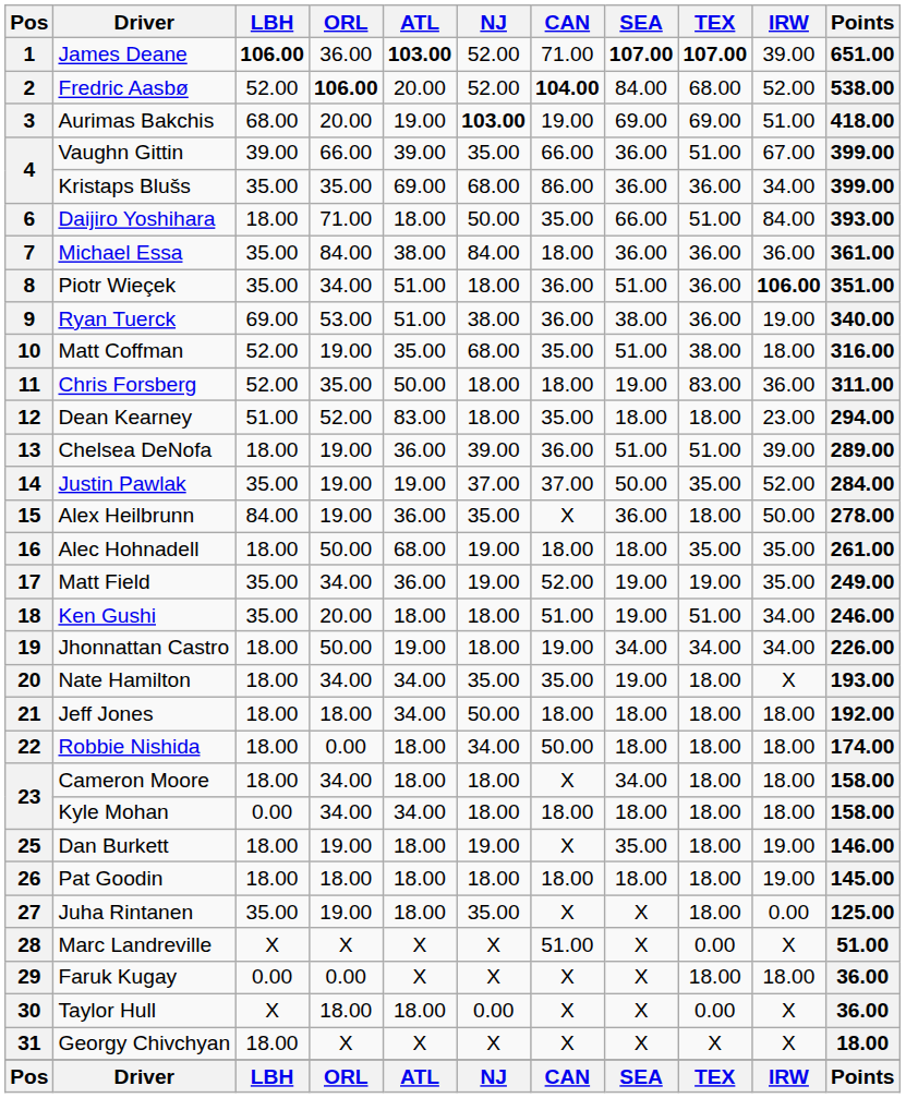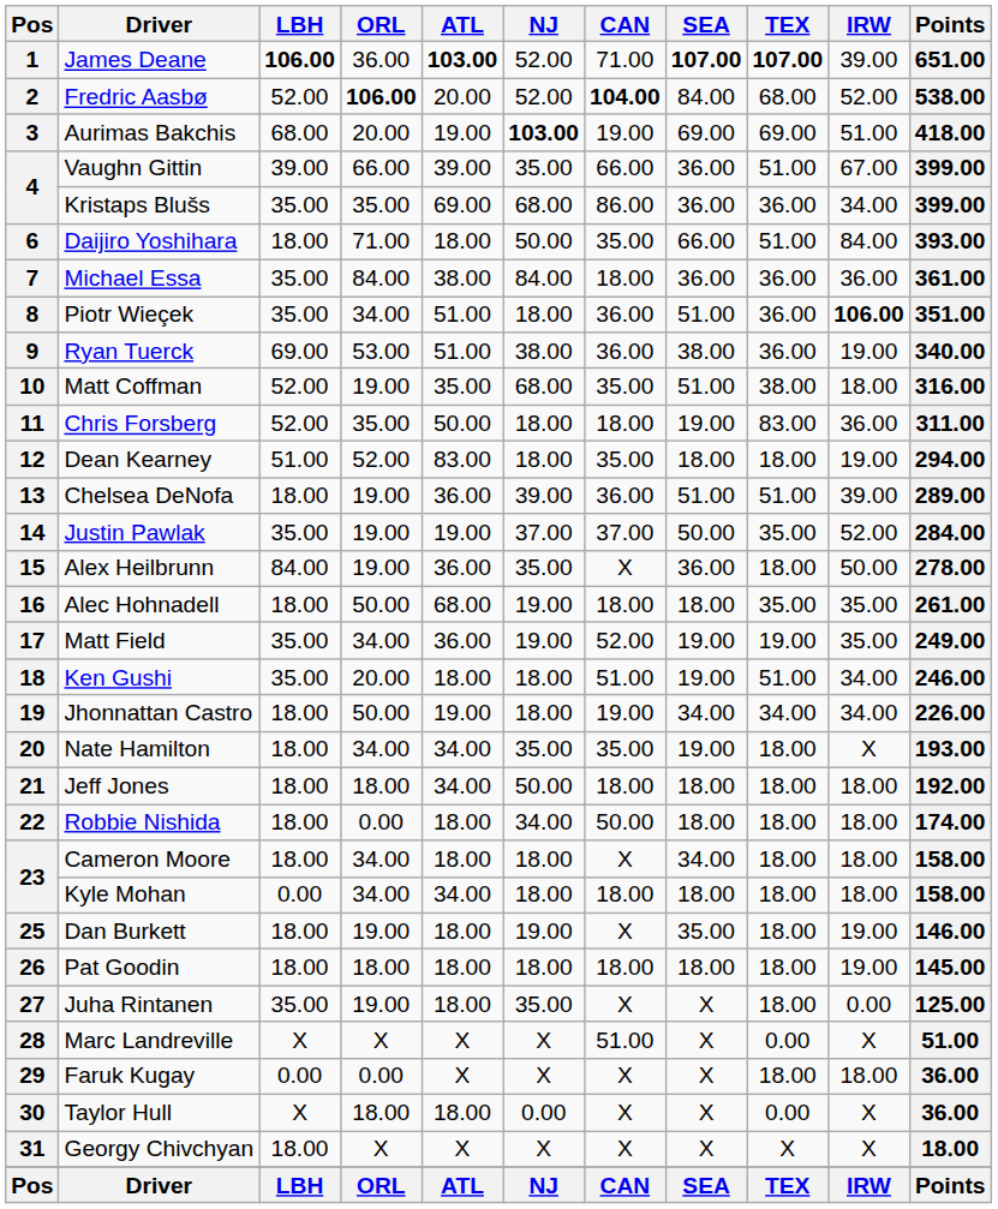 <table class="wikitable" style="font-size:85%; text-align:center">
 <tr style="background:#f9f9f9" valign="top">
 <th valign="middle">Pos</th>
 <th valign="middle">Driver</th>
 <th><a href='#'>LBH</a></th>
 <th><a href='#'>ORL</a></th>
 <th><a href='#'>ATL</a></th>
 <th><a href='#'>NJ</a></th>
 <th><a href='#'>CAN</a></th>
 <th><a href='#'>SEA</a></th>
 <th><a href='#'>TEX</a></th>
 <th><a href='#'>IRW</a></th>
 <th valign="middle">Points</th>
 </tr>
 <tr>
 <th>1</th>
 <td align="left"> <a href='#'>James Deane</a></td>
 <td><strong>106.00</strong></td>
 <td>36.00</td>
 <td><strong>103.00</strong></td>
 <td>52.00</td>
 <td>71.00</td>
 <td><strong>107.00</strong></td>
 <td><strong>107.00</strong></td>
 <td>39.00</td>
 <th align="right"><strong>651.00</strong></th>
 </tr>
 <tr>
 <th>2</th>
 <td align="left"> <a href='#'>Fredric Aasbø</a></td>
 <td>52.00</td>
 <td><strong>106.00</strong></td>
 <td>20.00</td>
 <td>52.00</td>
 <td><strong>104.00</strong></td>
 <td>84.00</td>
 <td>68.00</td>
 <td>52.00</td>
 <th align="right"><strong>538.00</strong></th>
 </tr>
 <tr>
 <th>3</th>
 <td align="left"> Aurimas Bakchis</td>
 <td>68.00</td>
 <td>20.00</td>
 <td>19.00</td>
 <td><strong>103.00</strong></td>
 <td>19.00</td>
 <td>69.00</td>
 <td>69.00</td>
 <td>51.00</td>
 <th align="right"><strong>418.00</strong></th>
 </tr>
 <tr>
 <th rowspan=2>4</th>
 <td align="left"> Vaughn Gittin</td>
 <td>39.00</td>
 <td>66.00</td>
 <td>39.00</td>
 <td>35.00</td>
 <td>66.00</td>
 <td>36.00</td>
 <td>51.00</td>
 <td>67.00</td>
 <th align="right"><strong>399.00</strong></th>
 </tr>
 <tr>
 <td align="left"> Kristaps Blušs</td>
 <td>35.00</td>
 <td>35.00</td>
 <td>69.00</td>
 <td>68.00</td>
 <td>86.00</td>
 <td>36.00</td>
 <td>36.00</td>
 <td>34.00</td>
 <th align="right"><strong>399.00</strong></th>
 </tr>
 <tr>
 <th>6</th>
 <td align="left"> <a href='#'>Daijiro Yoshihara</a></td>
 <td>18.00</td>
 <td>71.00</td>
 <td>18.00</td>
 <td>50.00</td>
 <td>35.00</td>
 <td>66.00</td>
 <td>51.00</td>
 <td>84.00</td>
 <th align="right"><strong>393.00</strong></th>
 </tr>
 <tr>
 <th>7</th>
 <td align="left"> <a href='#'>Michael Essa</a></td>
 <td>35.00</td>
 <td>84.00</td>
 <td>38.00</td>
 <td>84.00</td>
 <td>18.00</td>
 <td>36.00</td>
 <td>36.00</td>
 <td>36.00</td>
 <th align="right"><strong>361.00</strong></th>
 </tr>
 <tr>
 <th>8</th>
 <td align="left"> Piotr Wieçek</td>
 <td>35.00</td>
 <td>34.00</td>
 <td>51.00</td>
 <td>18.00</td>
 <td>36.00</td>
 <td>51.00</td>
 <td>36.00</td>
 <td><strong>106.00</strong></td>
 <th align="right"><strong>351.00</strong></th>
 </tr>
 <tr>
 <th>9</th>
 <td align="left"> <a href='#'>Ryan Tuerck</a></td>
 <td>69.00</td>
 <td>53.00</td>
 <td>51.00</td>
 <td>38.00</td>
 <td>36.00</td>
 <td>38.00</td>
 <td>36.00</td>
 <td>19.00</td>
 <th align="right"><strong>340.00</strong></th>
 </tr>
 <tr>
 <th>10</th>
 <td align="left"> Matt Coffman</td>
 <td>52.00</td>
 <td>19.00</td>
 <td>35.00</td>
 <td>68.00</td>
 <td>35.00</td>
 <td>51.00</td>
 <td>38.00</td>
 <td>18.00</td>
 <th align="right"><strong>316.00</strong></th>
 </tr>
 <tr>
 <th>11</th>
 <td align="left"> <a href='#'>Chris Forsberg</a></td>
 <td>52.00</td>
 <td>35.00</td>
 <td>50.00</td>
 <td>18.00</td>
 <td>18.00</td>
 <td>19.00</td>
 <td>83.00</td>
 <td>36.00</td>
 <th align="right"><strong>311.00</strong></th>
 </tr>
 <tr>
 <th>12</th>
 <td align="left"> Dean Kearney</td>
 <td>51.00</td>
 <td>52.00</td>
 <td>83.00</td>
 <td>18.00</td>
 <td>35.00</td>
 <td>18.00</td>
 <td>18.00</td>
-<td>23.00</td>
+<td>19.00</td>
 <th align="right"><strong>294.00</strong></th>
 </tr>
 <tr>
 <th>13</th>
 <td align="left"> Chelsea DeNofa</td>
 <td>18.00</td>
 <td>19.00</td>
 <td>36.00</td>
 <td>39.00</td>
 <td>36.00</td>
 <td>51.00</td>
 <td>51.00</td>
 <td>39.00</td>
 <th align="right"><strong>289.00</strong></th>
 </tr>
 <tr>
 <th>14</th>
 <td align="left"> <a href='#'>Justin Pawlak</a></td>
 <td>35.00</td>
 <td>19.00</td>
 <td>19.00</td>
 <td>37.00</td>
 <td>37.00</td>
 <td>50.00</td>
 <td>35.00</td>
 <td>52.00</td>
 <th align="right"><strong>284.00</strong></th>
 </tr>
 <tr>
 <th>15</th>
 <td align="left"> Alex Heilbrunn</td>
 <td>84.00</td>
 <td>19.00</td>
 <td>36.00</td>
 <td>35.00</td>
 <td>X</td>
 <td>36.00</td>
 <td>18.00</td>
 <td>50.00</td>
 <th align="right"><strong>278.00</strong></th>
 </tr>
 <tr>
 <th>16</th>
 <td align="left"> Alec Hohnadell</td>
 <td>18.00</td>
 <td>50.00</td>
 <td>68.00</td>
 <td>19.00</td>
 <td>18.00</td>
 <td>18.00</td>
 <td>35.00</td>
 <td>35.00</td>
 <th align="right"><strong>261.00</strong></th>
 </tr>
 <tr>
 <th>17</th>
 <td align="left"> Matt Field</td>
 <td>35.00</td>
 <td>34.00</td>
 <td>36.00</td>
 <td>19.00</td>
 <td>52.00</td>
 <td>19.00</td>
 <td>19.00</td>
 <td>35.00</td>
 <th align="right"><strong>249.00</strong></th>
 </tr>
 <tr>
 <th>18</th>
 <td align="left"> <a href='#'>Ken Gushi</a></td>
 <td>35.00</td>
 <td>20.00</td>
 <td>18.00</td>
 <td>18.00</td>
 <td>51.00</td>
 <td>19.00</td>
 <td>51.00</td>
 <td>34.00</td>
 <th align="right"><strong>246.00</strong></th>
 </tr>
 <tr>
 <th>19</th>
 <td align="left"> Jhonnattan Castro</td>
 <td>18.00</td>
 <td>50.00</td>
 <td>19.00</td>
 <td>18.00</td>
 <td>19.00</td>
 <td>34.00</td>
 <td>34.00</td>
 <td>34.00</td>
 <th align="right"><strong>226.00</strong></th>
 </tr>
 <tr>
 <th>20</th>
 <td align="left"> Nate Hamilton</td>
 <td>18.00</td>
 <td>34.00</td>
 <td>34.00</td>
 <td>35.00</td>
 <td>35.00</td>
 <td>19.00</td>
 <td>18.00</td>
 <td>X</td>
 <th align="right"><strong>193.00</strong></th>
 </tr>
 <tr>
 <th>21</th>
 <td align="left"> Jeff Jones</td>
 <td>18.00</td>
 <td>18.00</td>
 <td>34.00</td>
 <td>50.00</td>
 <td>18.00</td>
 <td>18.00</td>
 <td>18.00</td>
 <td>18.00</td>
 <th align="right"><strong>192.00</strong></th>
 </tr>
 <tr>
 <th>22</th>
 <td align="left"> <a href='#'>Robbie Nishida</a></td>
 <td>18.00</td>
 <td>0.00</td>
 <td>18.00</td>
 <td>34.00</td>
 <td>50.00</td>
 <td>18.00</td>
 <td>18.00</td>
 <td>18.00</td>
 <th align="right"><strong>174.00</strong></th>
 </tr>
 <tr>
 <th rowspan=2>23</th>
 <td align="left"> Cameron Moore</td>
 <td>18.00</td>
 <td>34.00</td>
 <td>18.00</td>
 <td>18.00</td>
 <td>X</td>
 <td>34.00</td>
 <td>18.00</td>
 <td>18.00</td>
 <th align="right"><strong>158.00</strong></th>
 </tr>
 <tr>
 <td align="left"> Kyle Mohan</td>
 <td>0.00</td>
 <td>34.00</td>
 <td>34.00</td>
 <td>18.00</td>
 <td>18.00</td>
 <td>18.00</td>
 <td>18.00</td>
 <td>18.00</td>
 <th align="right"><strong>158.00</strong></th>
 </tr>
 <tr>
 <th>25</th>
 <td align="left"> Dan Burkett</td>
 <td>18.00</td>
 <td>19.00</td>
 <td>18.00</td>
 <td>19.00</td>
 <td>X</td>
 <td>35.00</td>
 <td>18.00</td>
 <td>19.00</td>
 <th align="right"><strong>146.00</strong></th>
 </tr>
 <tr>
 <th>26</th>
 <td align="left"> Pat Goodin</td>
 <td>18.00</td>
 <td>18.00</td>
 <td>18.00</td>
 <td>18.00</td>
 <td>18.00</td>
 <td>18.00</td>
 <td>18.00</td>
 <td>19.00</td>
 <th align="right"><strong>145.00</strong></th>
 </tr>
 <tr>
 <th>27</th>
 <td align="left"> Juha Rintanen</td>
 <td>35.00</td>
 <td>19.00</td>
 <td>18.00</td>
 <td>35.00</td>
 <td>X</td>
 <td>X</td>
 <td>18.00</td>
 <td>0.00</td>
 <th align="right"><strong>125.00</strong></th>
 </tr>
 <tr>
 <th>28</th>
 <td align="left"> Marc Landreville</td>
 <td>X</td>
 <td>X</td>
 <td>X</td>
 <td>X</td>
 <td>51.00</td>
 <td>X</td>
 <td>0.00</td>
 <td>X</td>
 <th align="right"><strong>51.00</strong></th>
 </tr>
 <tr>
 <th>29</th>
 <td align="left"> Faruk Kugay</td>
 <td>0.00</td>
 <td>0.00</td>
 <td>X</td>
 <td>X</td>
 <td>X</td>
 <td>X</td>
 <td>18.00</td>
 <td>18.00</td>
 <th align="right"><strong>36.00</strong></th>
 </tr>
 <tr>
 <th>30</th>
 <td align="left"> Taylor Hull</td>
 <td>X</td>
 <td>18.00</td>
 <td>18.00</td>
 <td>0.00</td>
 <td>X</td>
 <td>X</td>
 <td>0.00</td>
 <td>X</td>
 <th align="right"><strong>36.00</strong></th>
 </tr>
 <tr>
 <th>31</th>
 <td align="left"> Georgy Chivchyan</td>
 <td>18.00</td>
 <td>X</td>
 <td>X</td>
 <td>X</td>
 <td>X</td>
 <td>X</td>
 <td>X</td>
 <td>X</td>
 <th align="right"><strong>18.00</strong></th>
 </tr>
 <tr>
 </tr>
 <tr style="background:#f9f9f9" valign="top">
 <th valign="middle">Pos</th>
 <th valign="middle">Driver</th>
 <th><a href='#'>LBH</a></th>
 <th><a href='#'>ORL</a></th>
 <th><a href='#'>ATL</a></th>
 <th><a href='#'>NJ</a></th>
 <th><a href='#'>CAN</a></th>
 <th><a href='#'>SEA</a></th>
 <th><a href='#'>TEX</a></th>
 <th><a href='#'>IRW</a></th>
 <th valign="middle">Points</th>
 </tr>
 </table>
